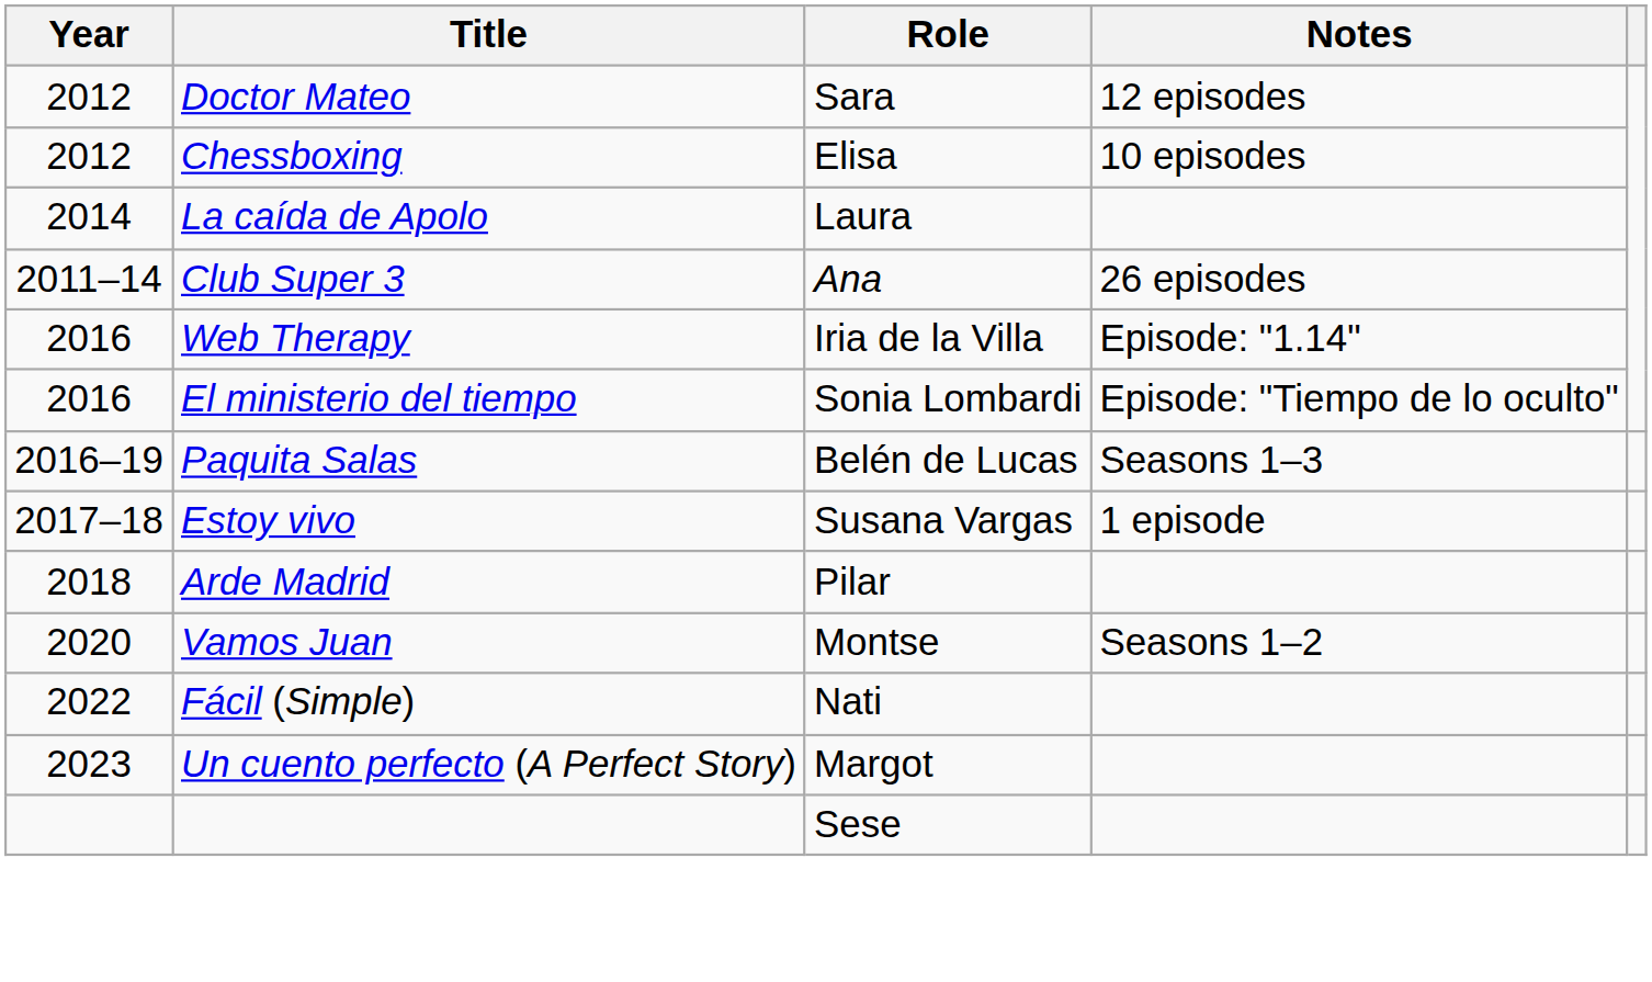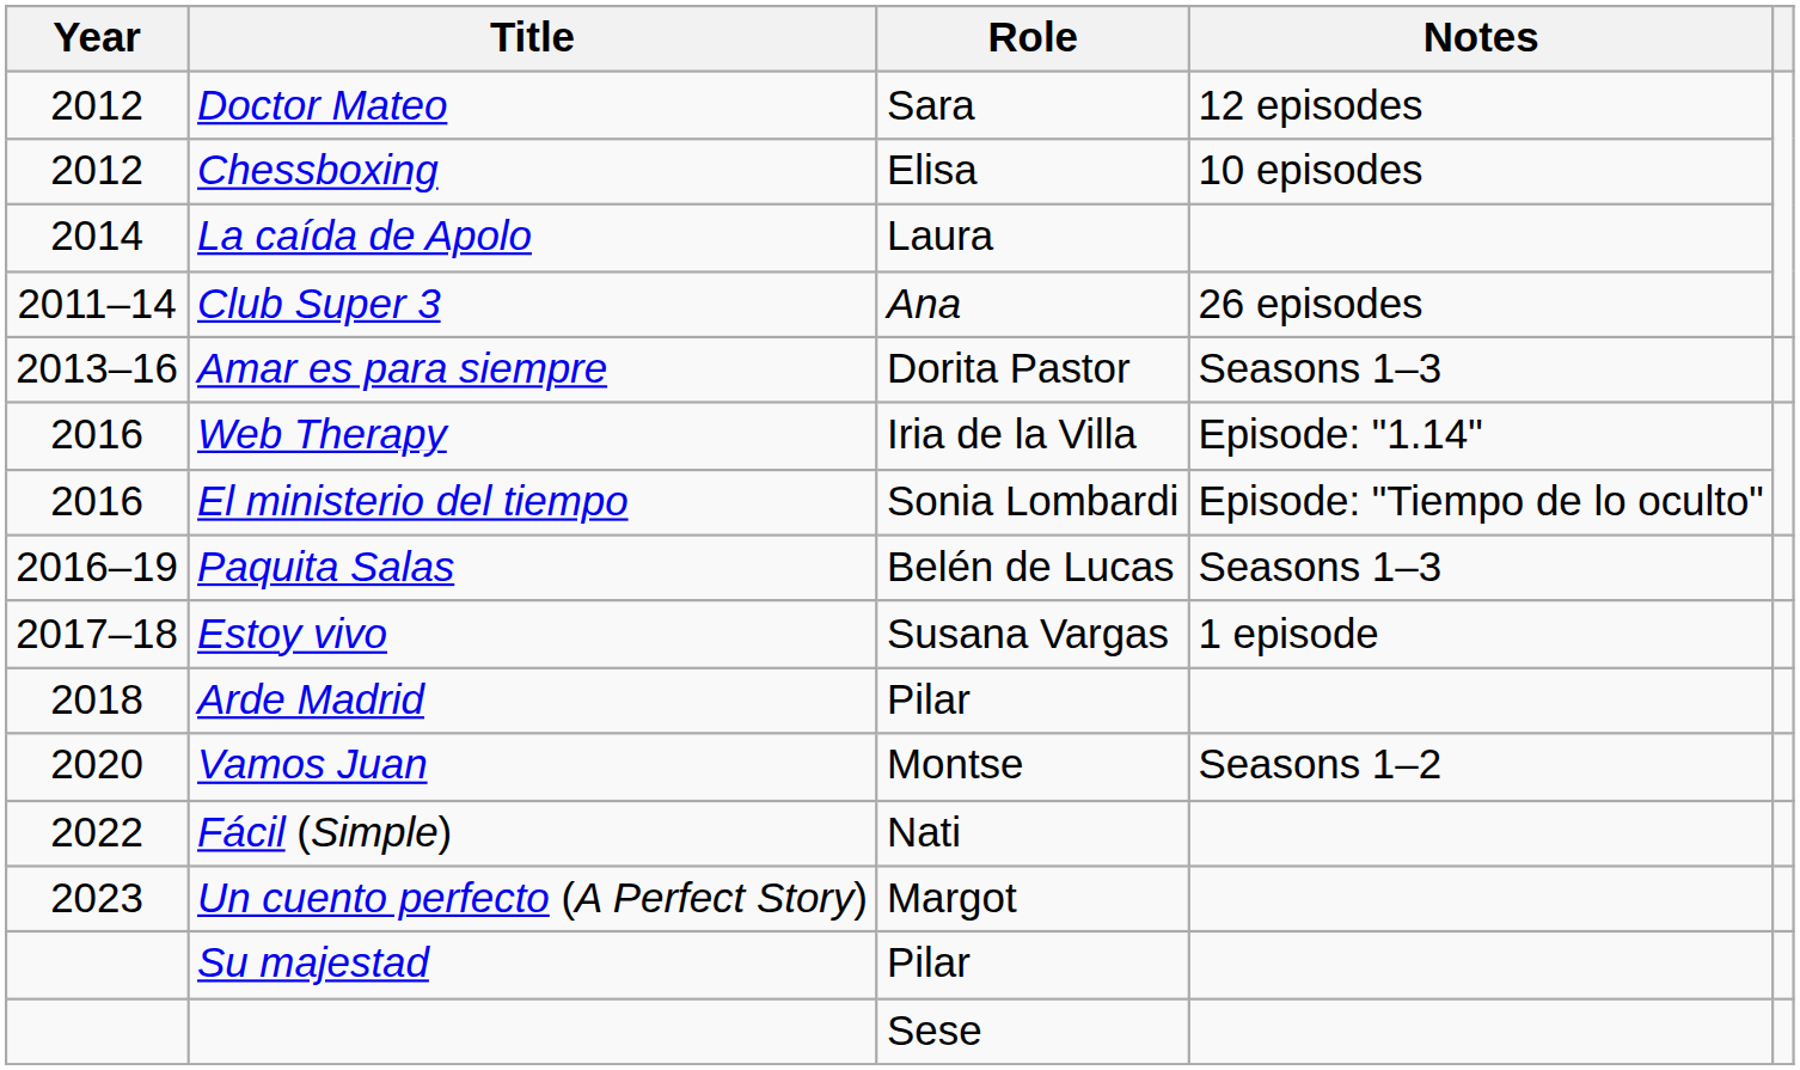 <table class="wikitable sortable">
 <tr>
 <th>Year</th>
 <th>Title</th>
 <th>Role</th>
 <th class="unsortable">Notes</th>
 <th class="unsortable"></th>
 </tr>
 <tr>
 <td align = "center">2012</td>
 <td><em><a href='#'>Doctor Mateo</a></em></td>
 <td>Sara</td>
 <td>12 episodes</td>
 </tr>
 <tr>
 <td align = "center">2012</td>
 <td><em><a href='#'>Chessboxing</a></em></td>
 <td>Elisa</td>
 <td>10 episodes</td>
 </tr>
 <tr>
 <td align = "center">2014</td>
 <td><em><a href='#'>La caída de Apolo</a></em></td>
 <td>Laura</td>
 <td></td>
 </tr>
 <tr>
 <td align = "center">2011–14</td>
 <td><em><a href='#'>Club Super 3</a></em></td>
 <td><em>Ana</em></td>
 <td>26 episodes</td>
+</tr>
+<tr>
+<td align = "center">2013–16</td>
+<td><em><a href='#'>Amar es para siempre</a></em></td>
+<td>Dorita Pastor</td>
+<td>Seasons 1–3</td>
+<td align = "center"></td>
 </tr>
 <tr>
 <td align = "center">2016</td>
 <td><em><a href='#'>Web Therapy</a></em></td>
 <td>Iria de la Villa</td>
 <td>Episode: "1.14"</td>
 </tr>
 <tr>
 <td align = "center">2016</td>
 <td><em><a href='#'>El ministerio del tiempo</a></em></td>
 <td>Sonia Lombardi</td>
 <td>Episode: "Tiempo de lo oculto"</td>
 </tr>
 <tr>
 <td align = "center">2016–19</td>
 <td><em><a href='#'>Paquita Salas</a></em></td>
 <td>Belén de Lucas</td>
 <td>Seasons 1–3</td>
 <td></td>
 </tr>
 <tr>
 <td align = "center">2017–18</td>
 <td><em><a href='#'>Estoy vivo</a></em></td>
 <td>Susana Vargas</td>
 <td>1 episode</td>
 <td></td>
 </tr>
 <tr>
 <td align = "center">2018</td>
 <td><em><a href='#'>Arde Madrid </a></em></td>
 <td>Pilar</td>
 <td></td>
 <td></td>
 </tr>
 <tr>
 <td align = "center">2020</td>
 <td><em><a href='#'>Vamos Juan</a></em></td>
 <td>Montse</td>
 <td>Seasons 1–2</td>
 <td align = "center"></td>
 </tr>
 <tr>
 <td align = "center">2022</td>
 <td><em><a href='#'>Fácil</a></em> (<em>Simple</em>)</td>
 <td>Nati</td>
 <td></td>
 <td align = "center"></td>
 </tr>
 <tr>
 <td align = "center">2023</td>
 <td><em><a href='#'>Un cuento perfecto</a></em> (<em>A Perfect Story</em>)</td>
 <td>Margot</td>
 <td></td>
 <td align = "center"></td>
 </tr>
 <tr>
 <td></td>
+<td><em><a href='#'>Su majestad</a></em></td>
+<td>Pilar</td>
+<td></td>
+<td></td>
+</tr>
+<tr>
+<td></td>
 <td></td>
 <td>Sese</td>
 <td></td>
 <td></td>
 </tr>
 </table>
